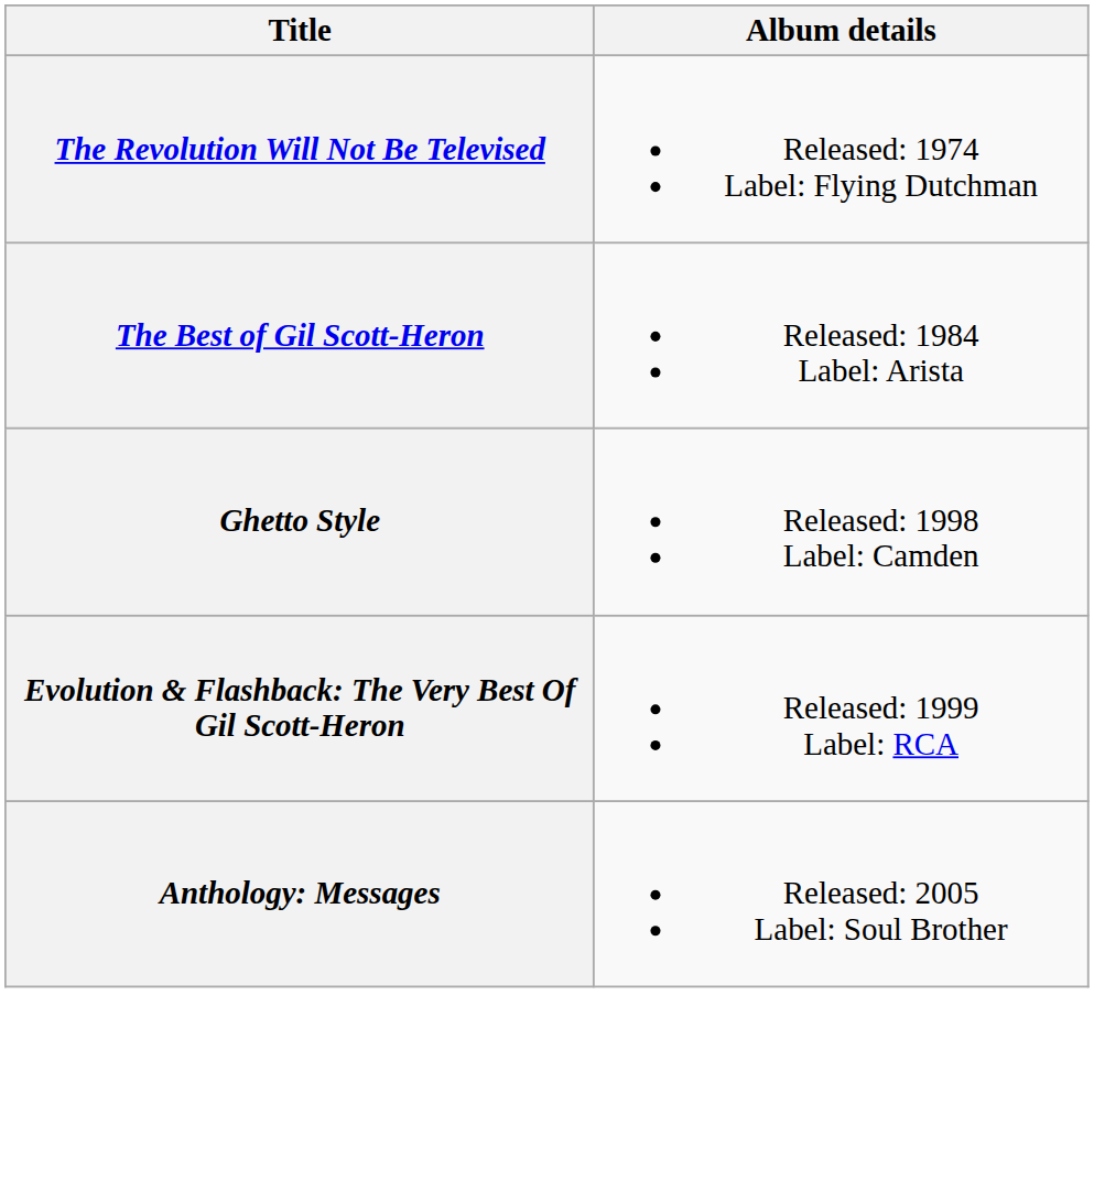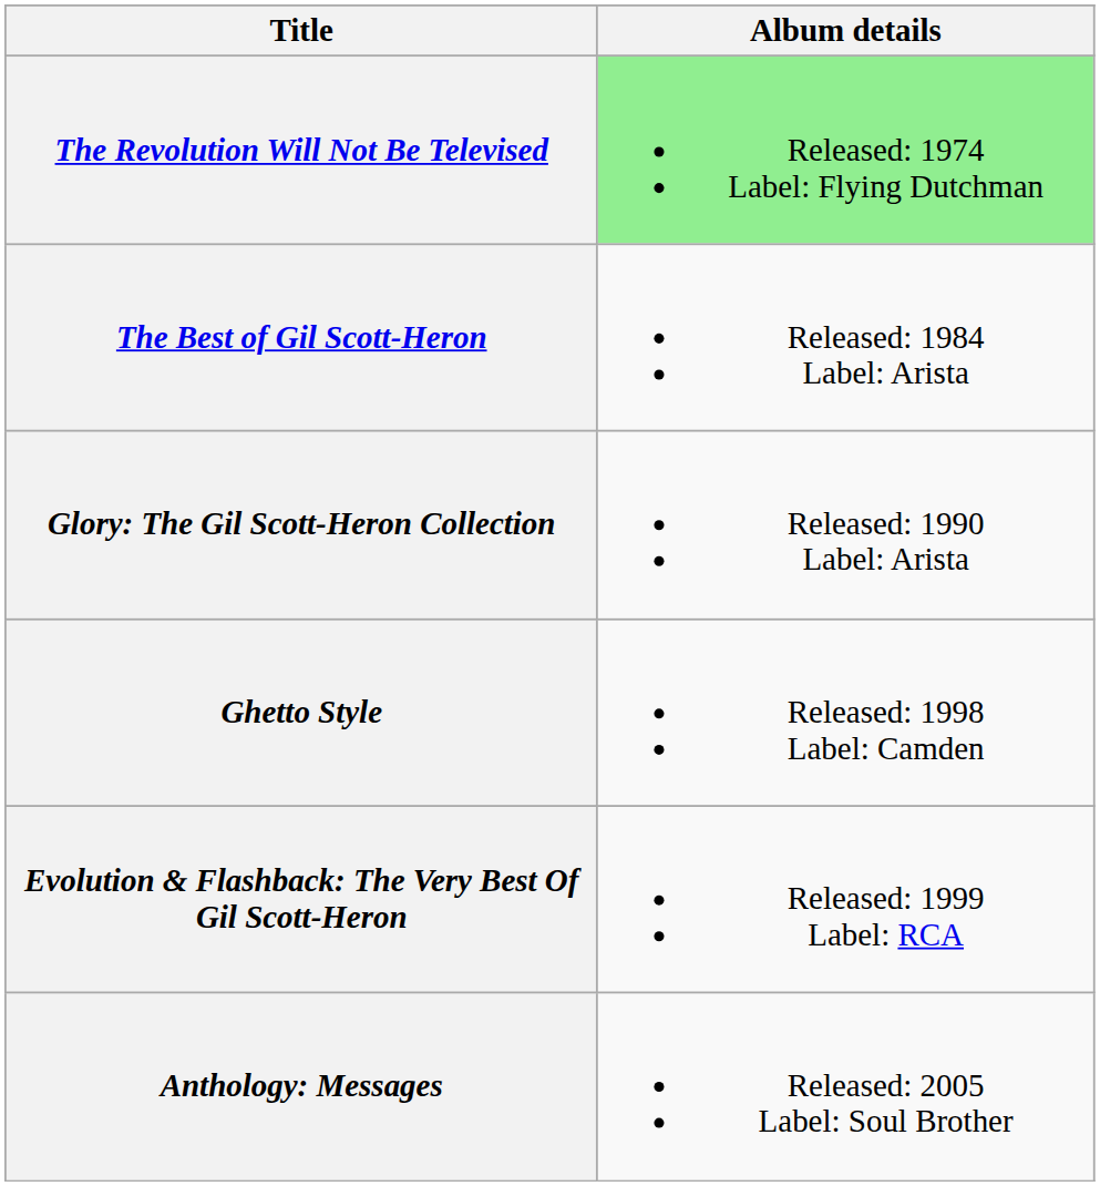 <table class="wikitable plainrowheaders" style="text-align:center;">
 <tr>
 <th scope="col" style="width:18em;">Title</th>
 <th scope="col" style="width:15em;">Album details</th>
 </tr>
 <tr>
 <th scope="row"><em><a href='#'>The Revolution Will Not Be Televised</a></em></th>
-<td><br><ul><li>Released: 1974</li><li>Label: Flying Dutchman</li></ul></td>
+<td style="background: lightgreen;"><br><ul><li>Released: 1974</li><li>Label: Flying Dutchman</li></ul></td>
 </tr>
 <tr>
 <th scope="row"><em><a href='#'>The Best of Gil Scott-Heron</a></em></th>
 <td><br><ul><li>Released: 1984</li><li>Label: Arista</li></ul></td>
+</tr>
+<tr>
+<th scope="row"><em>Glory: The Gil Scott-Heron Collection</em></th>
+<td><br><ul><li>Released: 1990</li><li>Label: Arista</li></ul></td>
 </tr>
 <tr>
 <th scope="row"><em>Ghetto Style</em></th>
 <td><br><ul><li>Released: 1998</li><li>Label: Camden</li></ul></td>
 </tr>
 <tr>
 <th scope="row"><em>Evolution & Flashback: The Very Best Of Gil Scott-Heron</em></th>
 <td><br><ul><li>Released: 1999</li><li>Label: <a href='#'>RCA</a></li></ul></td>
 </tr>
 <tr>
 <th scope="row"><em>Anthology: Messages</em></th>
 <td><br><ul><li>Released: 2005</li><li>Label: Soul Brother</li></ul></td>
 </tr>
 </table>
